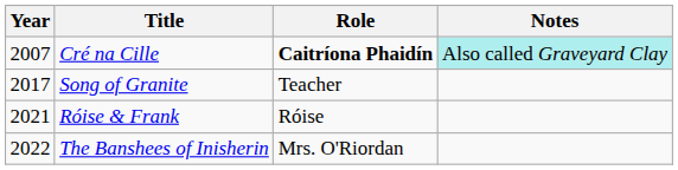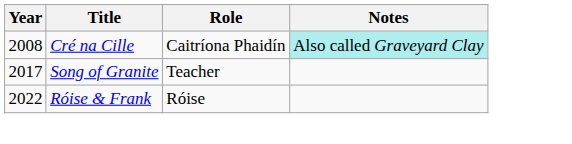 <table class="wikitable sortable">
 <tr>
 <th>Year</th>
 <th>Title</th>
 <th>Role</th>
 <th>Notes</th>
 </tr>
 <tr>
-<td>2007</td>
+<td>2008</td>
 <td><em><a href='#'>Cré na Cille</a></em></td>
-<td><strong>Caitríona Phaidín</strong></td>
+<td>Caitríona Phaidín</td>
 <td style="background: paleturquoise;">Also called <em>Graveyard Clay</em></td>
 </tr>
 <tr>
 <td>2017</td>
 <td><em><a href='#'>Song of Granite</a></em></td>
 <td>Teacher</td>
 <td></td>
 </tr>
 <tr>
-<td>2021</td>
+<td>2022</td>
 <td><em><a href='#'>Róise & Frank</a></em></td>
 <td>Róise</td>
 <td></td>
 </tr>
-<tr>
-<td>2022</td>
-<td><em><a href='#'>The Banshees of Inisherin</a></em></td>
-<td>Mrs. O'Riordan</td>
-<td></td>
-</tr>
 </table>
